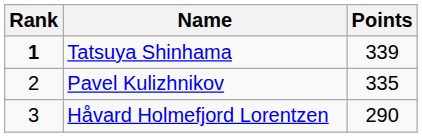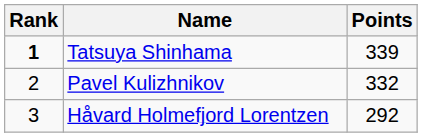 <table class="wikitable" border="1" style="text-align:center">
 <tr>
 <th width=30>Rank</th>
 <th width=220>Name</th>
 <th width=25>Points</th>
 </tr>
 <tr>
 <td><strong>1</strong></td>
 <td align="left"> <a href='#'>Tatsuya Shinhama</a></td>
 <td>339</td>
 </tr>
 <tr>
 <td>2</td>
 <td align="left"> <a href='#'>Pavel Kulizhnikov</a></td>
-<td>335</td>
+<td>332</td>
 </tr>
 <tr>
 <td>3</td>
 <td align="left"> <a href='#'>Håvard Holmefjord Lorentzen</a></td>
-<td>290</td>
+<td>292</td>
 </tr>
 </table>
